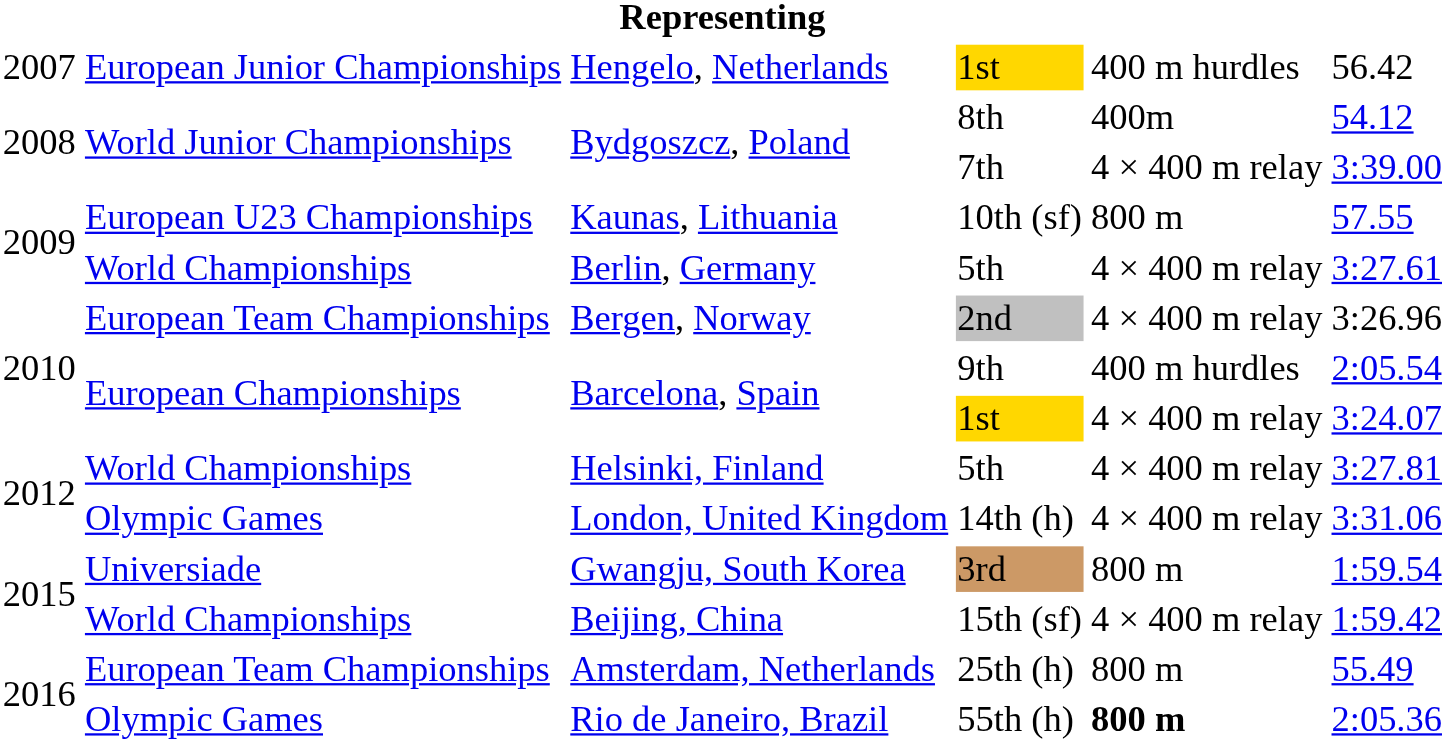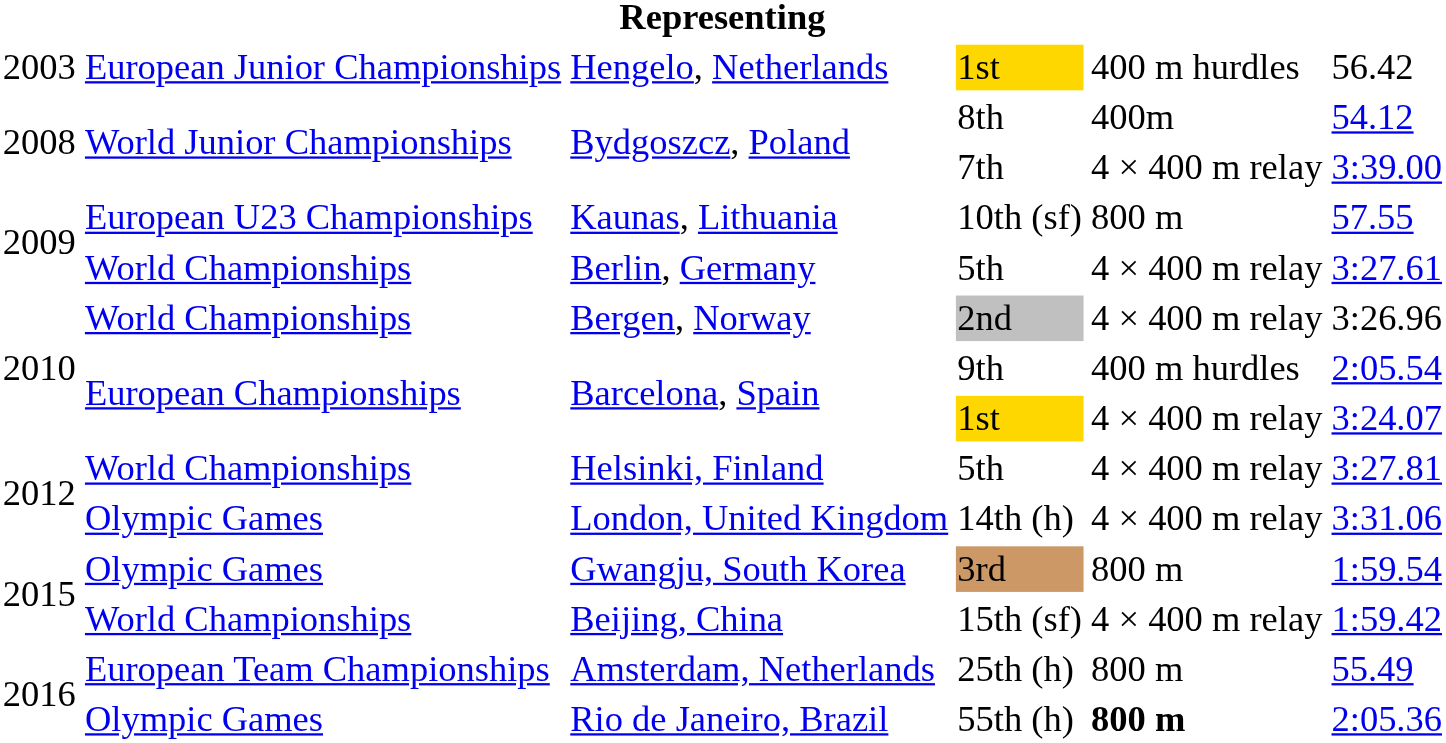 <table>
 <tr>
 <th colspan="6">Representing </th>
 </tr>
 <tr>
-<td>2007</td>
+<td>2003</td>
 <td><a href='#'>European Junior Championships</a></td>
 <td><a href='#'>Hengelo</a>, <a href='#'>Netherlands</a></td>
 <td bgcolor=gold>1st</td>
 <td>400 m hurdles</td>
 <td>56.42</td>
 </tr>
 <tr>
 <td rowspan=2>2008</td>
 <td rowspan=2><a href='#'>World Junior Championships</a></td>
 <td rowspan=2><a href='#'>Bydgoszcz</a>, <a href='#'>Poland</a></td>
 <td>8th</td>
 <td>400m</td>
 <td><a href='#'>54.12</a></td>
 </tr>
 <tr>
 <td>7th</td>
 <td>4 × 400 m relay</td>
 <td><a href='#'>3:39.00</a></td>
 </tr>
 <tr>
 <td rowspan=2>2009</td>
 <td><a href='#'>European U23 Championships</a></td>
 <td><a href='#'>Kaunas</a>, <a href='#'>Lithuania</a></td>
 <td>10th (sf)</td>
 <td>800 m</td>
 <td><a href='#'>57.55</a></td>
 </tr>
 <tr>
 <td><a href='#'>World Championships</a></td>
 <td><a href='#'>Berlin</a>, <a href='#'>Germany</a></td>
 <td>5th</td>
 <td>4 × 400 m relay</td>
 <td><a href='#'>3:27.61</a></td>
 </tr>
 <tr>
 <td rowspan=3>2010</td>
-<td><a href='#'>European Team Championships</a></td>
+<td><a href='#'>World Championships</a></td>
 <td><a href='#'>Bergen</a>, <a href='#'>Norway</a></td>
 <td bgcolor=silver>2nd</td>
 <td>4 × 400 m relay</td>
 <td>3:26.96</td>
 </tr>
 <tr>
 <td rowspan=2><a href='#'>European Championships</a></td>
 <td rowspan=2><a href='#'>Barcelona</a>, <a href='#'>Spain</a></td>
 <td>9th</td>
 <td>400 m hurdles</td>
 <td><a href='#'>2:05.54</a></td>
 </tr>
 <tr>
 <td bgcolor=gold>1st</td>
 <td>4 × 400 m relay</td>
 <td><a href='#'>3:24.07</a></td>
 </tr>
 <tr>
 <td rowspan=2>2012</td>
 <td><a href='#'>World Championships</a></td>
 <td><a href='#'>Helsinki, Finland</a></td>
 <td>5th</td>
 <td>4 × 400 m relay</td>
 <td><a href='#'>3:27.81</a></td>
 </tr>
 <tr>
 <td><a href='#'>Olympic Games</a></td>
 <td><a href='#'>London, United Kingdom</a></td>
 <td>14th (h)</td>
 <td>4 × 400 m relay</td>
 <td><a href='#'>3:31.06</a></td>
 </tr>
 <tr>
 <td rowspan=2>2015</td>
-<td><a href='#'>Universiade</a></td>
+<td><a href='#'>Olympic Games</a></td>
 <td><a href='#'>Gwangju, South Korea</a></td>
 <td bgcolor=cc9966>3rd</td>
 <td>800 m</td>
 <td><a href='#'>1:59.54</a></td>
 </tr>
 <tr>
 <td><a href='#'>World Championships</a></td>
 <td><a href='#'>Beijing, China</a></td>
 <td>15th (sf)</td>
 <td>4 × 400 m relay</td>
 <td><a href='#'>1:59.42</a></td>
 </tr>
 <tr>
 <td rowspan=2>2016</td>
 <td><a href='#'>European Team Championships</a></td>
 <td><a href='#'>Amsterdam, Netherlands</a></td>
 <td>25th (h)</td>
 <td>800 m</td>
 <td><a href='#'>55.49</a></td>
 </tr>
 <tr>
 <td><a href='#'>Olympic Games</a></td>
 <td><a href='#'>Rio de Janeiro, Brazil</a></td>
 <td>55th (h)</td>
 <td><strong>800 m</strong></td>
 <td><a href='#'>2:05.36</a></td>
 </tr>
 </table>
